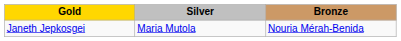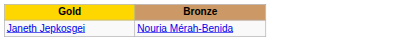 <table class="wikitable" style="text-align:left">
 <tr align="center">
 <td width=200 bgcolor=gold><strong>Gold</strong></td>
-<td width=200 bgcolor=silver><strong>Silver</strong></td>
 <td width=200 bgcolor=CC9966><strong>Bronze</strong></td>
 </tr>
 <tr>
 <td><a href='#'>Janeth Jepkosgei</a><br><em></em></td>
-<td><a href='#'>Maria Mutola</a><br><em></em></td>
 <td><a href='#'>Nouria Mérah-Benida</a><br><em></em></td>
 </tr>
 </table>
